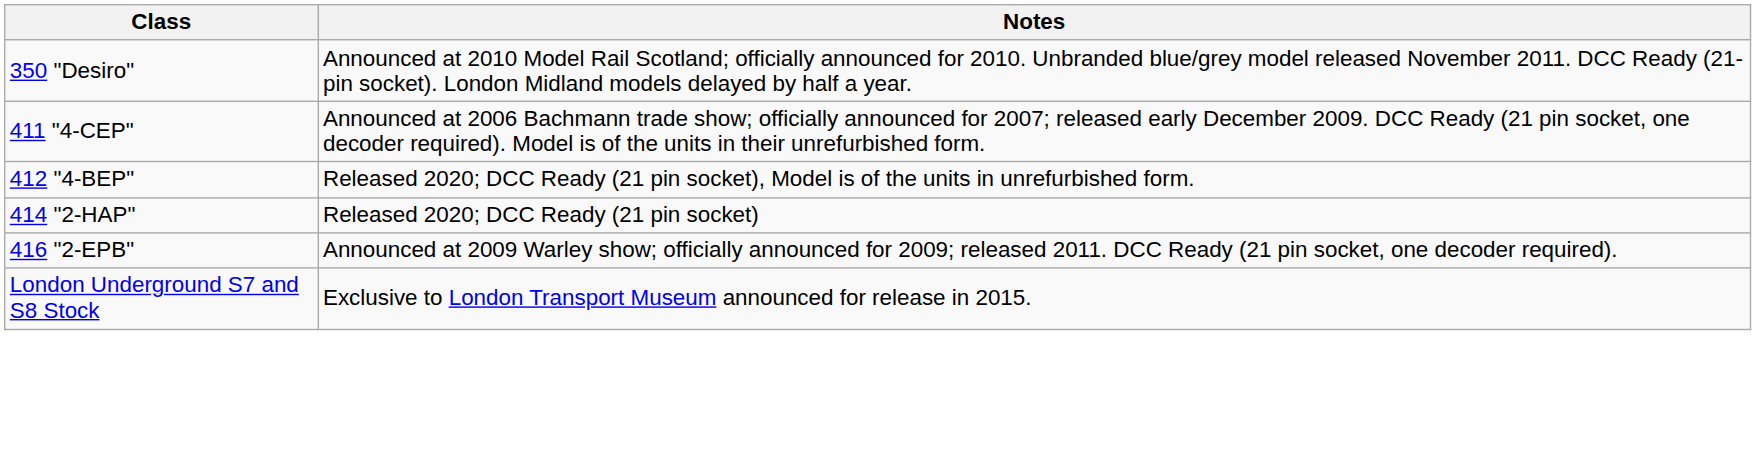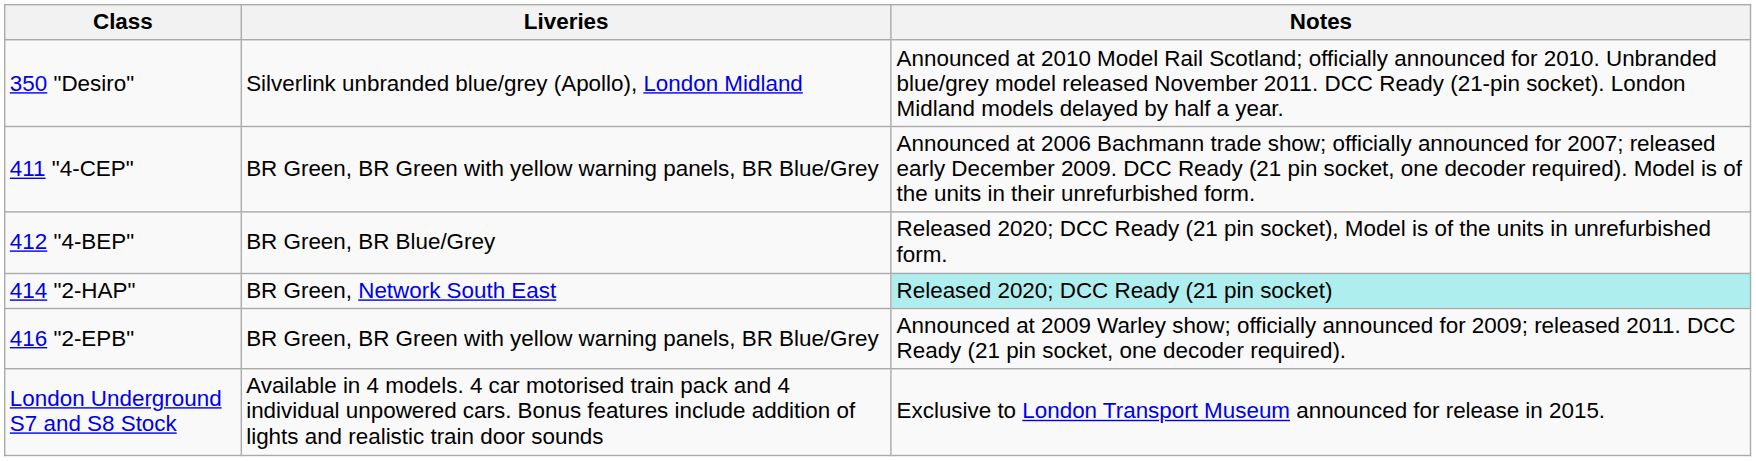 <table class="wikitable">
 <tr>
 <th>Class</th>
+<th>Liveries</th>
 <th>Notes</th>
 </tr>
 <tr>
 <td><a href='#'>350</a> "Desiro"</td>
+<td>Silverlink unbranded blue/grey (Apollo), <a href='#'>London Midland</a></td>
 <td>Announced at 2010 Model Rail Scotland; officially announced for 2010. Unbranded blue/grey model released November 2011. DCC Ready (21-pin socket). London Midland models delayed by half a year.</td>
 </tr>
 <tr>
 <td><a href='#'>411</a> "4-CEP"</td>
+<td>BR Green, BR Green with yellow warning panels, BR Blue/Grey</td>
 <td>Announced at 2006 Bachmann trade show; officially announced for 2007; released early December 2009. DCC Ready (21 pin socket, one decoder required). Model is of the units in their unrefurbished form.</td>
 </tr>
 <tr>
 <td><a href='#'>412</a> "4-BEP"</td>
+<td>BR Green, BR Blue/Grey</td>
 <td>Released 2020; DCC Ready (21 pin socket), Model is of the units in unrefurbished form.</td>
 </tr>
 <tr>
 <td><a href='#'>414</a> "2-HAP"</td>
-<td>Released 2020; DCC Ready (21 pin socket)</td>
+<td>BR Green, <a href='#'>Network South East</a></td>
+<td style="background: paleturquoise;">Released 2020; DCC Ready (21 pin socket)</td>
 </tr>
 <tr>
 <td><a href='#'>416</a> "2-EPB"</td>
+<td>BR Green, BR Green with yellow warning panels, BR Blue/Grey</td>
 <td>Announced at 2009 Warley show; officially announced for 2009; released 2011. DCC Ready (21 pin socket, one decoder required).</td>
 </tr>
 <tr>
 <td><a href='#'>London Underground S7 and S8 Stock</a></td>
+<td>Available in 4 models. 4 car motorised train pack and 4 individual unpowered cars. Bonus features include addition of lights and realistic train door sounds</td>
 <td>Exclusive to <a href='#'>London Transport Museum</a> announced for release in 2015.</td>
 </tr>
 </table>
